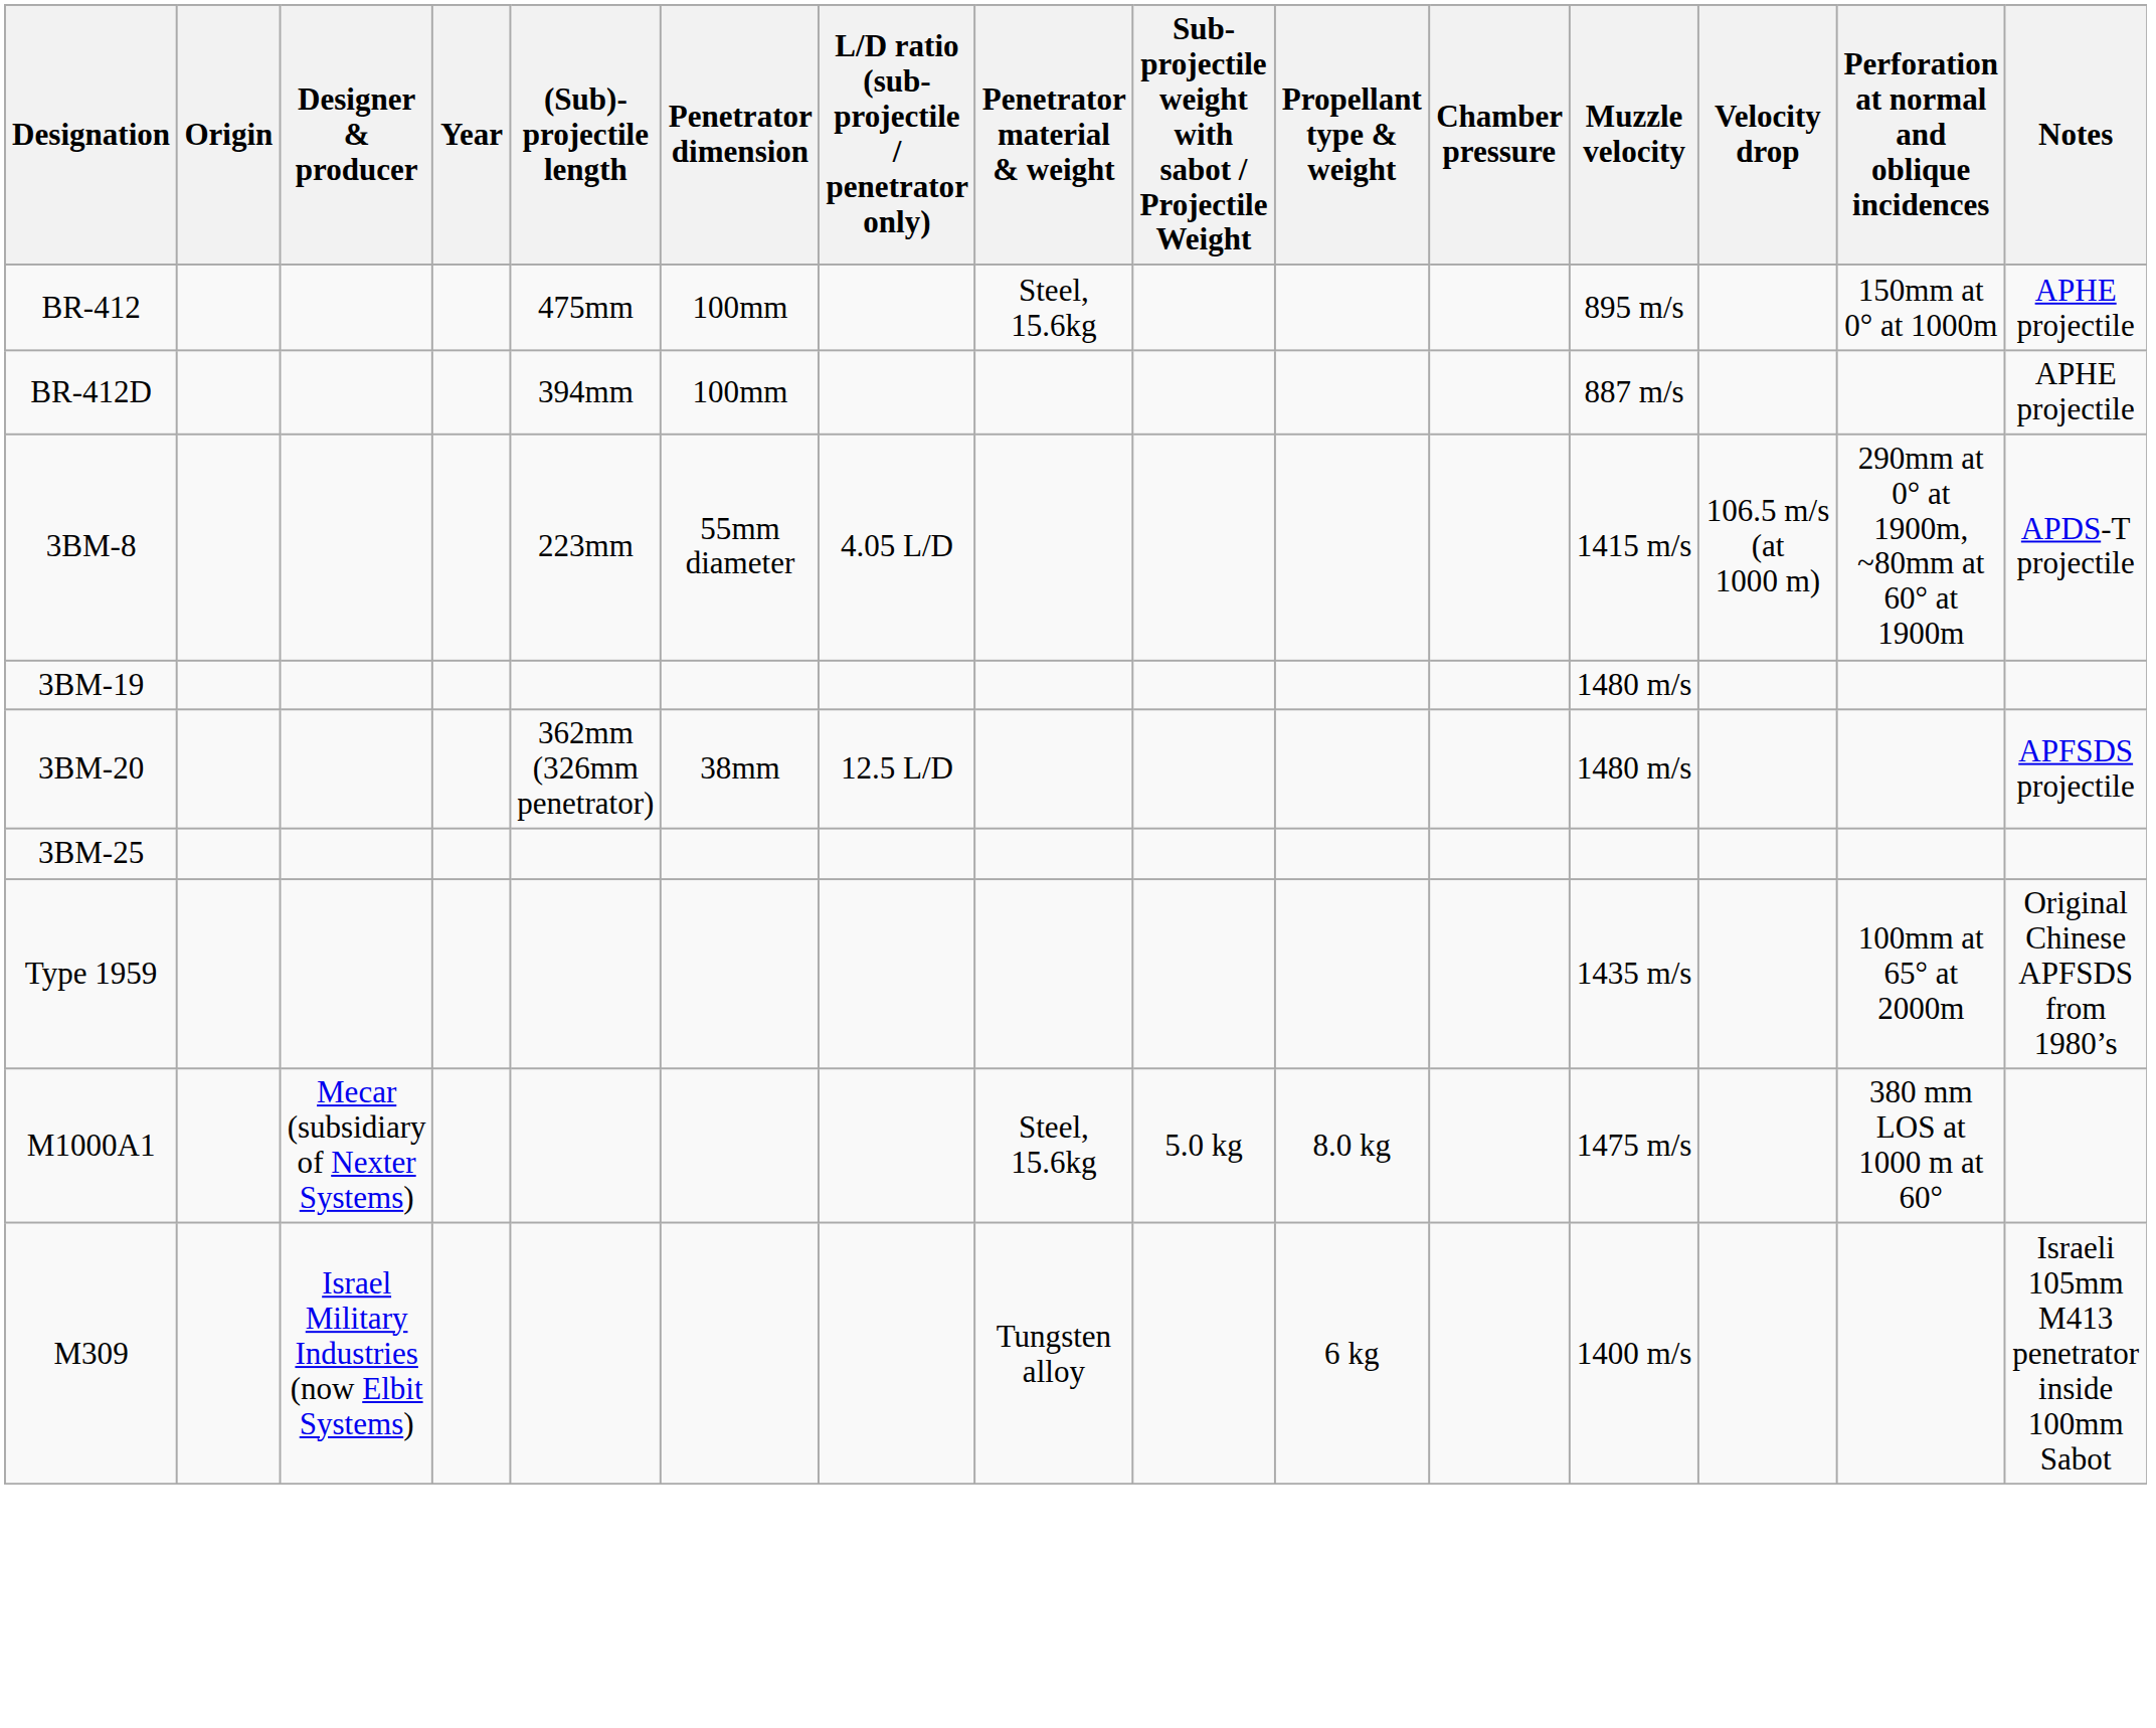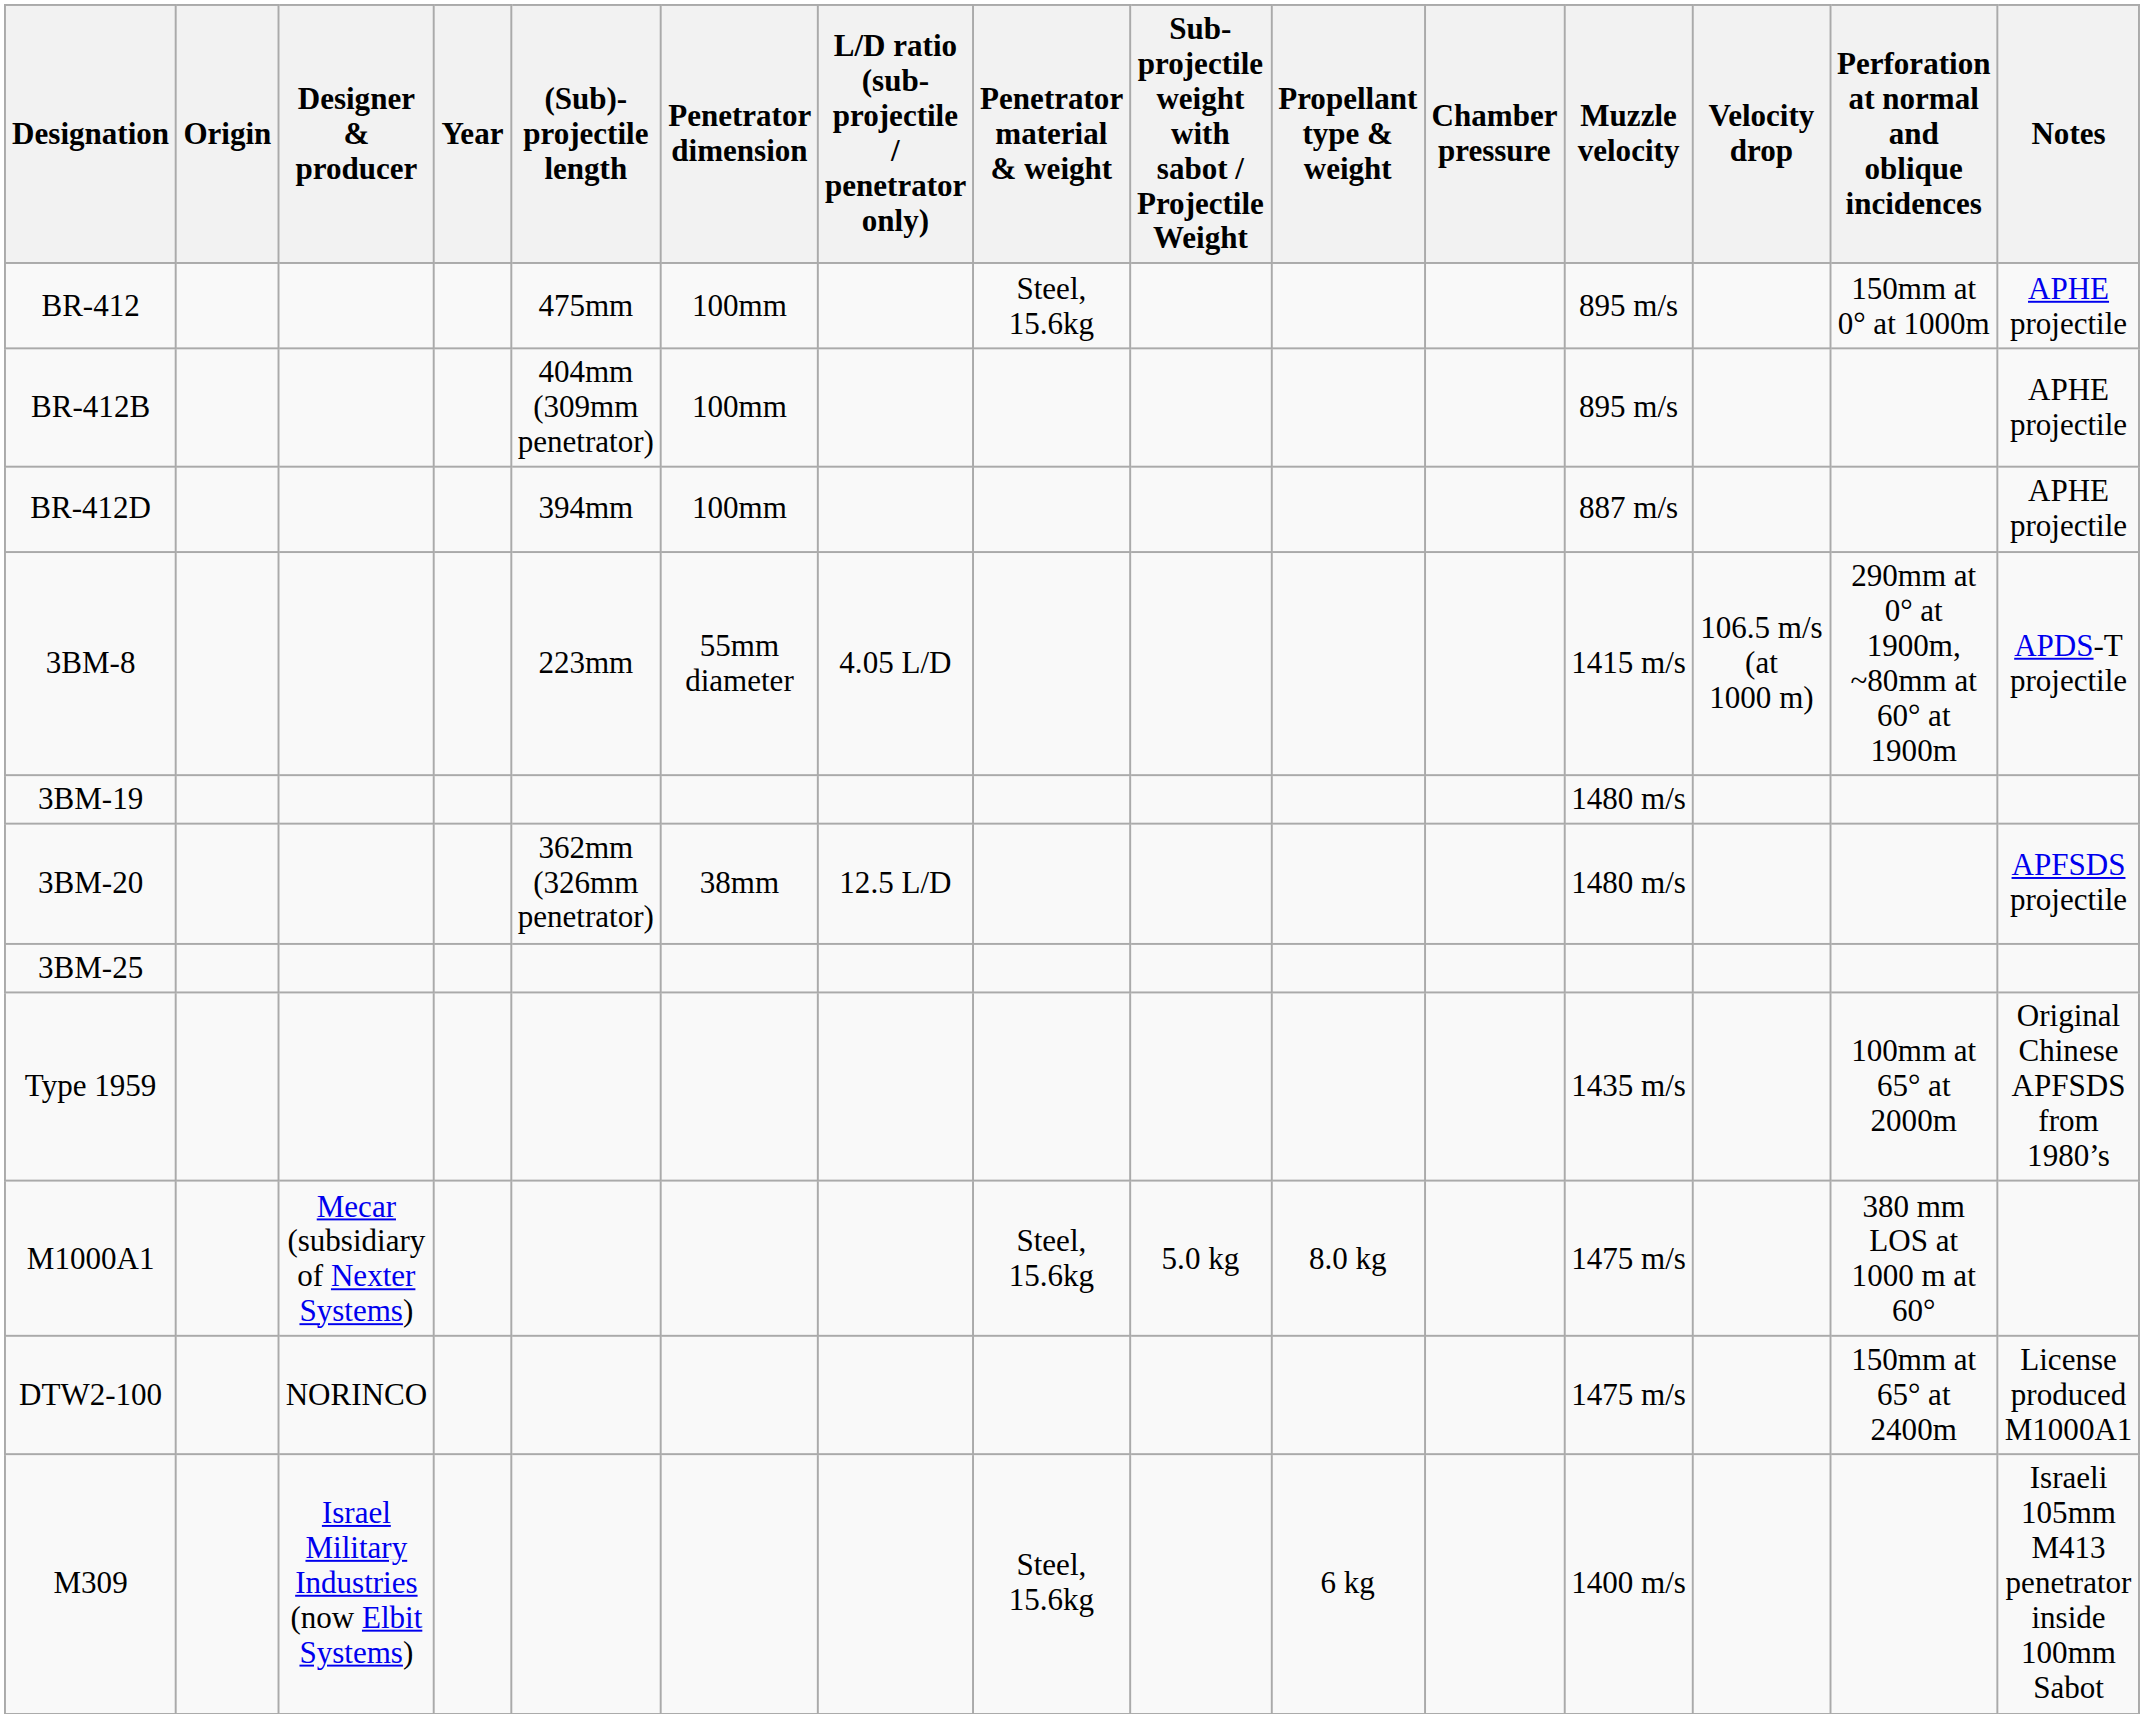 <table class="wikitable sortable" style="text-align: center; height: 200px;">
 <tr>
 <th>Designation</th>
 <th>Origin</th>
 <th>Designer & producer</th>
 <th>Year</th>
 <th>(Sub)-projectile length</th>
 <th>Penetrator dimension</th>
 <th>L/D ratio (sub-projectile / penetrator only)</th>
 <th>Penetrator material & weight</th>
 <th>Sub-projectile weight with sabot / Projectile Weight</th>
 <th>Propellant type & weight</th>
 <th>Chamber pressure</th>
 <th>Muzzle velocity</th>
 <th>Velocity drop</th>
 <th>Perforation at normal and oblique incidences</th>
 <th>Notes</th>
 </tr>
 <tr>
 <td>BR-412</td>
 <td></td>
 <td></td>
 <td></td>
 <td>475mm</td>
 <td>100mm</td>
 <td></td>
 <td>Steel, 15.6kg</td>
 <td></td>
 <td></td>
 <td></td>
 <td>895 m/s</td>
 <td></td>
 <td>150mm at 0° at 1000m</td>
 <td><a href='#'>APHE</a> projectile</td>
+</tr>
+<tr>
+<td>BR-412B</td>
+<td></td>
+<td></td>
+<td></td>
+<td>404mm<br>(309mm penetrator)</td>
+<td>100mm</td>
+<td></td>
+<td></td>
+<td></td>
+<td></td>
+<td></td>
+<td>895 m/s</td>
+<td></td>
+<td></td>
+<td>APHE projectile</td>
 </tr>
 <tr>
 <td>BR-412D</td>
 <td></td>
 <td></td>
 <td></td>
 <td>394mm</td>
 <td>100mm</td>
 <td></td>
 <td></td>
 <td></td>
 <td></td>
 <td></td>
 <td>887 m/s</td>
 <td></td>
 <td></td>
 <td>APHE projectile</td>
 </tr>
 <tr>
 <td>3BM-8</td>
 <td></td>
 <td></td>
 <td></td>
 <td>223mm</td>
 <td>55mm diameter</td>
 <td>4.05 L/D</td>
 <td></td>
 <td></td>
 <td></td>
 <td></td>
 <td>1415 m/s</td>
 <td>106.5 m/s (at 1000 m)</td>
 <td>290mm at 0° at 1900m, ~80mm at 60° at 1900m</td>
 <td><a href='#'>APDS</a>-T projectile</td>
 </tr>
 <tr>
 <td>3BM-19</td>
 <td></td>
 <td></td>
 <td></td>
 <td></td>
 <td></td>
 <td></td>
 <td></td>
 <td></td>
 <td></td>
 <td></td>
 <td>1480 m/s</td>
 <td></td>
 <td></td>
 <td></td>
 </tr>
 <tr>
 <td>3BM-20</td>
 <td></td>
 <td></td>
 <td></td>
 <td>362mm<br>(326mm penetrator)</td>
 <td>38mm</td>
 <td>12.5 L/D</td>
 <td></td>
 <td></td>
 <td></td>
 <td></td>
 <td>1480 m/s</td>
 <td></td>
 <td></td>
 <td><a href='#'>APFSDS</a> projectile</td>
 </tr>
 <tr>
 <td>3BM-25</td>
 <td></td>
 <td></td>
 <td></td>
 <td></td>
 <td></td>
 <td></td>
 <td></td>
 <td></td>
 <td></td>
 <td></td>
 <td></td>
 <td></td>
 <td></td>
 <td></td>
 </tr>
 <tr>
 <td>Type 1959</td>
 <td></td>
 <td></td>
 <td></td>
 <td></td>
 <td></td>
 <td></td>
 <td></td>
 <td></td>
 <td></td>
 <td></td>
 <td>1435 m/s</td>
 <td></td>
 <td>100mm at 65° at 2000m</td>
 <td>Original Chinese APFSDS from 1980’s</td>
 </tr>
 <tr>
 <td>M1000A1</td>
 <td></td>
 <td><a href='#'>Mecar</a><br>(subsidiary of <a href='#'>Nexter Systems</a>)</td>
 <td></td>
 <td></td>
 <td></td>
 <td></td>
 <td>Steel, 15.6kg</td>
 <td>5.0 kg</td>
 <td>8.0 kg</td>
 <td></td>
 <td>1475 m/s</td>
 <td></td>
 <td>380 mm LOS at 1000 m at 60°</td>
 <td></td>
 </tr>
 <tr>
+<td>DTW2-100</td>
+<td></td>
+<td>NORINCO</td>
+<td></td>
+<td></td>
+<td></td>
+<td></td>
+<td></td>
+<td></td>
+<td></td>
+<td></td>
+<td>1475 m/s</td>
+<td></td>
+<td>150mm at 65° at 2400m</td>
+<td>License produced M1000A1</td>
+</tr>
+<tr>
 <td>M309</td>
 <td></td>
 <td><a href='#'>Israel Military Industries</a><br>(now <a href='#'>Elbit Systems</a>)</td>
 <td></td>
 <td></td>
 <td></td>
 <td></td>
-<td>Tungsten alloy</td>
+<td>Steel, 15.6kg</td>
 <td></td>
 <td>6 kg</td>
 <td></td>
 <td>1400 m/s</td>
 <td></td>
 <td></td>
 <td>Israeli 105mm M413 penetrator inside 100mm Sabot</td>
 </tr>
 <tr>
 </tr>
 </table>
